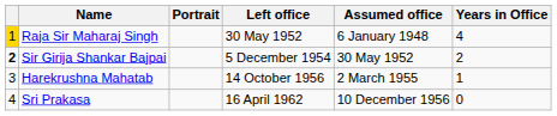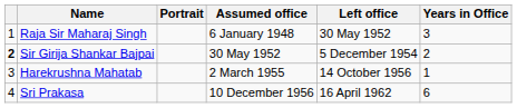 <table class="wikitable sortable"  style="text-align:left;">
 <tr>
 <th></th>
 <th>Name</th>
 <th class="unsortable">Portrait</th>
+<th class="unsortable">Assumed office</th>
 <th class="unsortable">Left office</th>
-<th class="unsortable">Assumed office</th>
 <th>Years in Office</th>
 </tr>
 <tr>
-<td style="background: gold;">1</td>
+<td>1</td>
 <td><a href='#'>Raja Sir Maharaj Singh</a></td>
 <td></td>
+<td>6 January 1948</td>
 <td>30 May 1952</td>
-<td>6 January 1948</td>
-<td>4</td>
+<td>3</td>
 </tr>
 <tr>
 <td><strong>2</strong></td>
 <td><a href='#'>Sir Girija Shankar Bajpai</a></td>
 <td></td>
+<td>30 May 1952</td>
 <td>5 December 1954</td>
-<td>30 May 1952</td>
 <td>2</td>
 </tr>
 <tr>
 <td>3</td>
 <td><a href='#'>Harekrushna Mahatab</a></td>
 <td></td>
+<td>2 March 1955</td>
 <td>14 October 1956</td>
-<td>2 March 1955</td>
 <td>1</td>
 </tr>
 <tr>
 <td>4</td>
 <td><a href='#'>Sri Prakasa</a></td>
 <td></td>
+<td>10 December 1956</td>
 <td>16 April 1962</td>
-<td>10 December 1956</td>
-<td>0</td>
+<td>6</td>
 </tr>
 </table>
